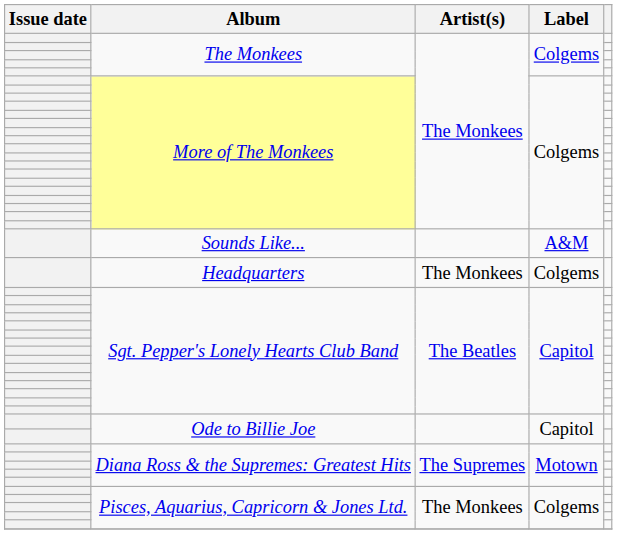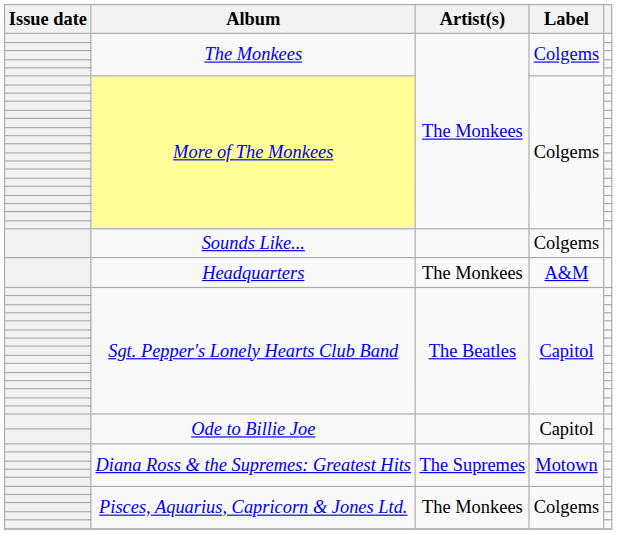 <table class="wikitable sortable plainrowheaders" style="text-align: center">
 <tr>
 <th scope=col>Issue date</th>
 <th scope=col>Album</th>
 <th scope=col>Artist(s)</th>
 <th scope=col>Label</th>
 <th scope=col class="unsortable"></th>
 </tr>
 <tr>
 <th scope="row"></th>
 <td rowspan=5><em><a href='#'>The Monkees</a></em></td>
 <td rowspan=23 data-sort-value="Monkees, The"><a href='#'>The Monkees</a></td>
 <td rowspan=5><a href='#'>Colgems</a></td>
 <td align="center"></td>
 </tr>
 <tr>
 <th scope="row"></th>
 <td align="center"></td>
 </tr>
 <tr>
 <th scope="row"></th>
 <td align="center"></td>
 </tr>
 <tr>
 <th scope="row"></th>
 <td align="center"></td>
 </tr>
 <tr>
 <th scope="row"></th>
 <td align="center"></td>
 </tr>
 <tr>
 <th scope="row"></th>
 <td bgcolor=#FFFF99 rowspan=18><em><a href='#'>More of The Monkees</a></em> </td>
 <td rowspan=18>Colgems</td>
 <td align="center"></td>
 </tr>
 <tr>
 <th scope="row"></th>
 <td align="center"></td>
 </tr>
 <tr>
 <th scope="row"></th>
 <td align="center"></td>
 </tr>
 <tr>
 <th scope="row"></th>
 <td align="center"></td>
 </tr>
 <tr>
 <th scope="row"></th>
 <td align="center"></td>
 </tr>
 <tr>
 <th scope="row"></th>
 <td align="center"></td>
 </tr>
 <tr>
 <th scope="row"></th>
 <td align="center"></td>
 </tr>
 <tr>
 <th scope="row"></th>
 <td align="center"></td>
 </tr>
 <tr>
 <th scope="row"></th>
 <td align="center"></td>
 </tr>
 <tr>
 <th scope="row"></th>
 <td align="center"></td>
 </tr>
 <tr>
 <th scope="row"></th>
 <td align="center"></td>
 </tr>
 <tr>
 <th scope="row"></th>
 <td align="center"></td>
 </tr>
 <tr>
 <th scope="row"></th>
 <td align="center"></td>
 </tr>
 <tr>
 <th scope="row"></th>
 <td align="center"></td>
 </tr>
 <tr>
 <th scope="row"></th>
 <td align="center"></td>
 </tr>
 <tr>
 <th scope="row"></th>
 <td align="center"></td>
 </tr>
 <tr>
 <th scope="row"></th>
 <td align="center"></td>
 </tr>
 <tr>
 <th scope="row"></th>
 <td align="center"></td>
 </tr>
 <tr>
 <th scope="row"></th>
 <td><em><a href='#'>Sounds Like...</a></em></td>
 <td></td>
-<td><a href='#'>A&M</a></td>
+<td>Colgems</td>
 <td align="center"></td>
 </tr>
 <tr>
 <th scope="row"></th>
 <td><em><a href='#'>Headquarters</a></em></td>
 <td data-sort-value="Monkees, The">The Monkees</td>
-<td>Colgems</td>
+<td><a href='#'>A&M</a></td>
 <td align="center"></td>
 </tr>
 <tr>
 <th scope="row"></th>
 <td rowspan=15><em><a href='#'>Sgt. Pepper's Lonely Hearts Club Band</a></em></td>
 <td rowspan=15 data-sort-value="Beatles, The"><a href='#'>The Beatles</a></td>
 <td rowspan=15><a href='#'>Capitol</a></td>
 <td align="center"></td>
 </tr>
 <tr>
 <th scope="row"></th>
 <td align="center"></td>
 </tr>
 <tr>
 <th scope="row"></th>
 <td align="center"></td>
 </tr>
 <tr>
 <th scope="row"></th>
 <td align="center"></td>
 </tr>
 <tr>
 <th scope="row"></th>
 <td align="center"></td>
 </tr>
 <tr>
 <th scope="row"></th>
 <td align="center"></td>
 </tr>
 <tr>
 <th scope="row"></th>
 <td align="center"></td>
 </tr>
 <tr>
 <th scope="row"></th>
 <td align="center"></td>
 </tr>
 <tr>
 <th scope="row"></th>
 <td align="center"></td>
 </tr>
 <tr>
 <th scope="row"></th>
 <td align="center"></td>
 </tr>
 <tr>
 <th scope="row"></th>
 <td align="center"></td>
 </tr>
 <tr>
 <th scope="row"></th>
 <td align="center"></td>
 </tr>
 <tr>
 <th scope="row"></th>
 <td align="center"></td>
 </tr>
 <tr>
 <th scope="row"></th>
 <td align="center"></td>
 </tr>
 <tr>
 <th scope="row"></th>
 <td align="center"></td>
 </tr>
 <tr>
 <th scope="row"></th>
 <td rowspan=2><em><a href='#'>Ode to Billie Joe</a></em></td>
 <td rowspan=2></td>
 <td rowspan=2>Capitol</td>
 <td align="center"></td>
 </tr>
 <tr>
 <th scope="row"></th>
 <td align="center"></td>
 </tr>
 <tr>
 <th scope="row"></th>
 <td rowspan=5><em><a href='#'>Diana Ross & the Supremes: Greatest Hits</a></em></td>
 <td rowspan=5 data-sort-value="Supremes, The"><a href='#'>The Supremes</a></td>
 <td rowspan=5><a href='#'>Motown</a></td>
 <td align="center"></td>
 </tr>
 <tr>
 <th scope="row"></th>
 <td align="center"></td>
 </tr>
 <tr>
 <th scope="row"></th>
 <td align="center"></td>
 </tr>
 <tr>
 <th scope="row"></th>
 <td align="center"></td>
 </tr>
 <tr>
 <th scope="row"></th>
 <td align="center"></td>
 </tr>
 <tr>
 <th scope="row"></th>
 <td rowspan=5><em><a href='#'>Pisces, Aquarius, Capricorn & Jones Ltd.</a></em></td>
 <td rowspan=5 data-sort-value="Monkees, The">The Monkees</td>
 <td rowspan=5>Colgems</td>
 <td align="center"></td>
 </tr>
 <tr>
 <th scope="row"></th>
 <td align="center"></td>
 </tr>
 <tr>
 <th scope="row"></th>
 <td align="center"></td>
 </tr>
 <tr>
 <th scope="row"></th>
 <td align="center"></td>
 </tr>
 <tr>
 <th scope="row"></th>
 <td align="center"></td>
 </tr>
 <tr>
 </tr>
 </table>
